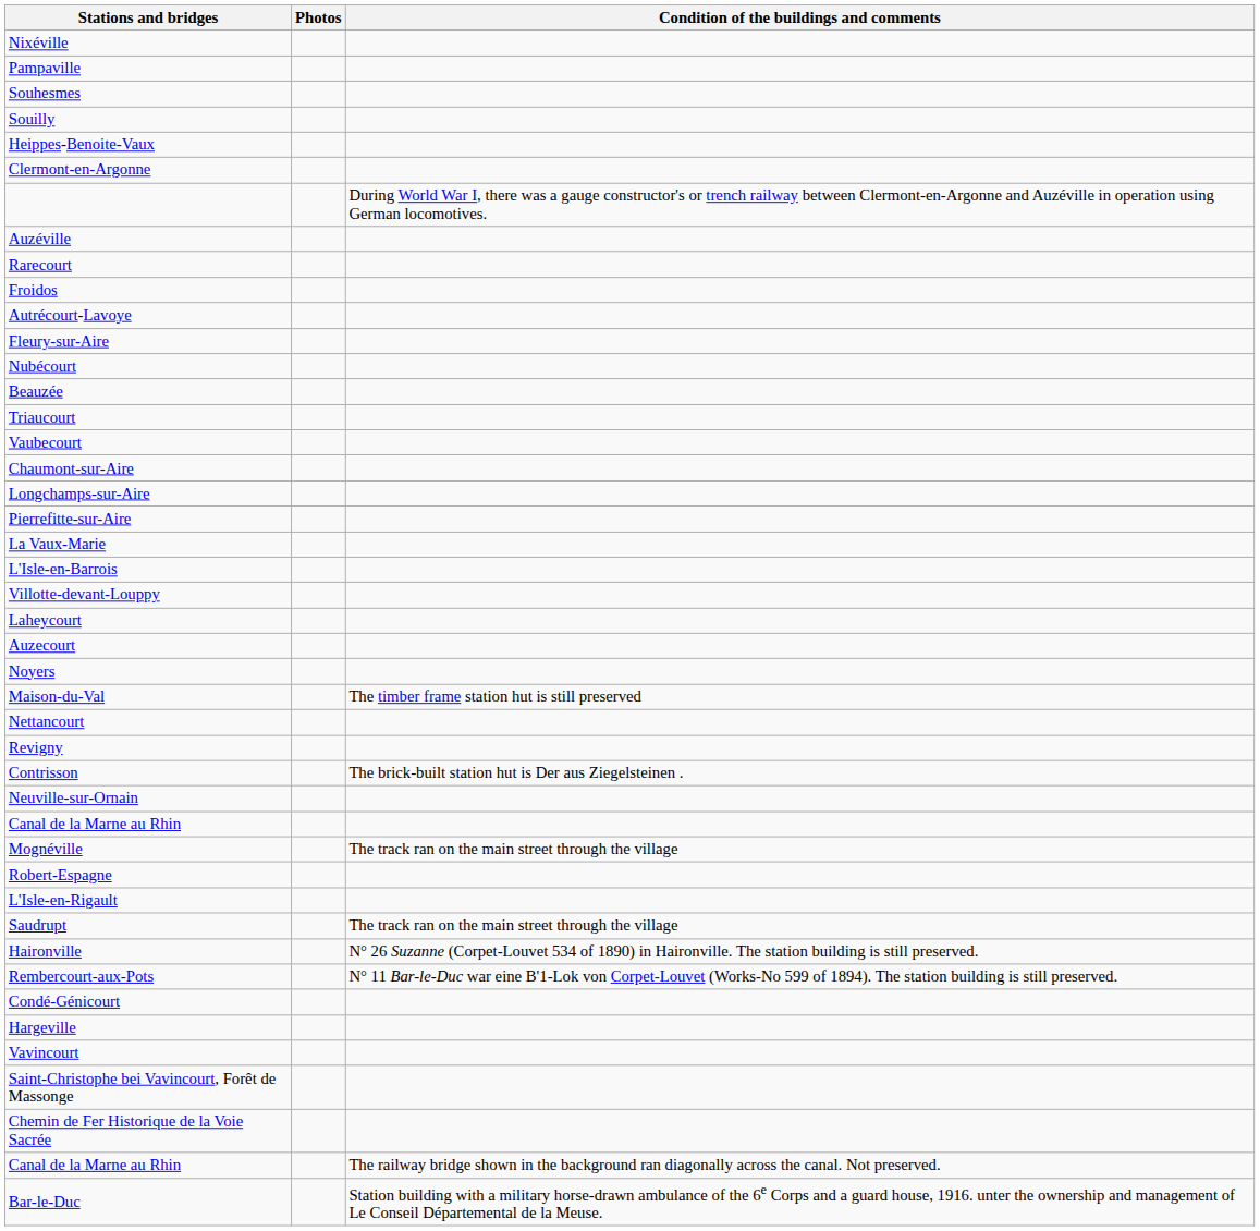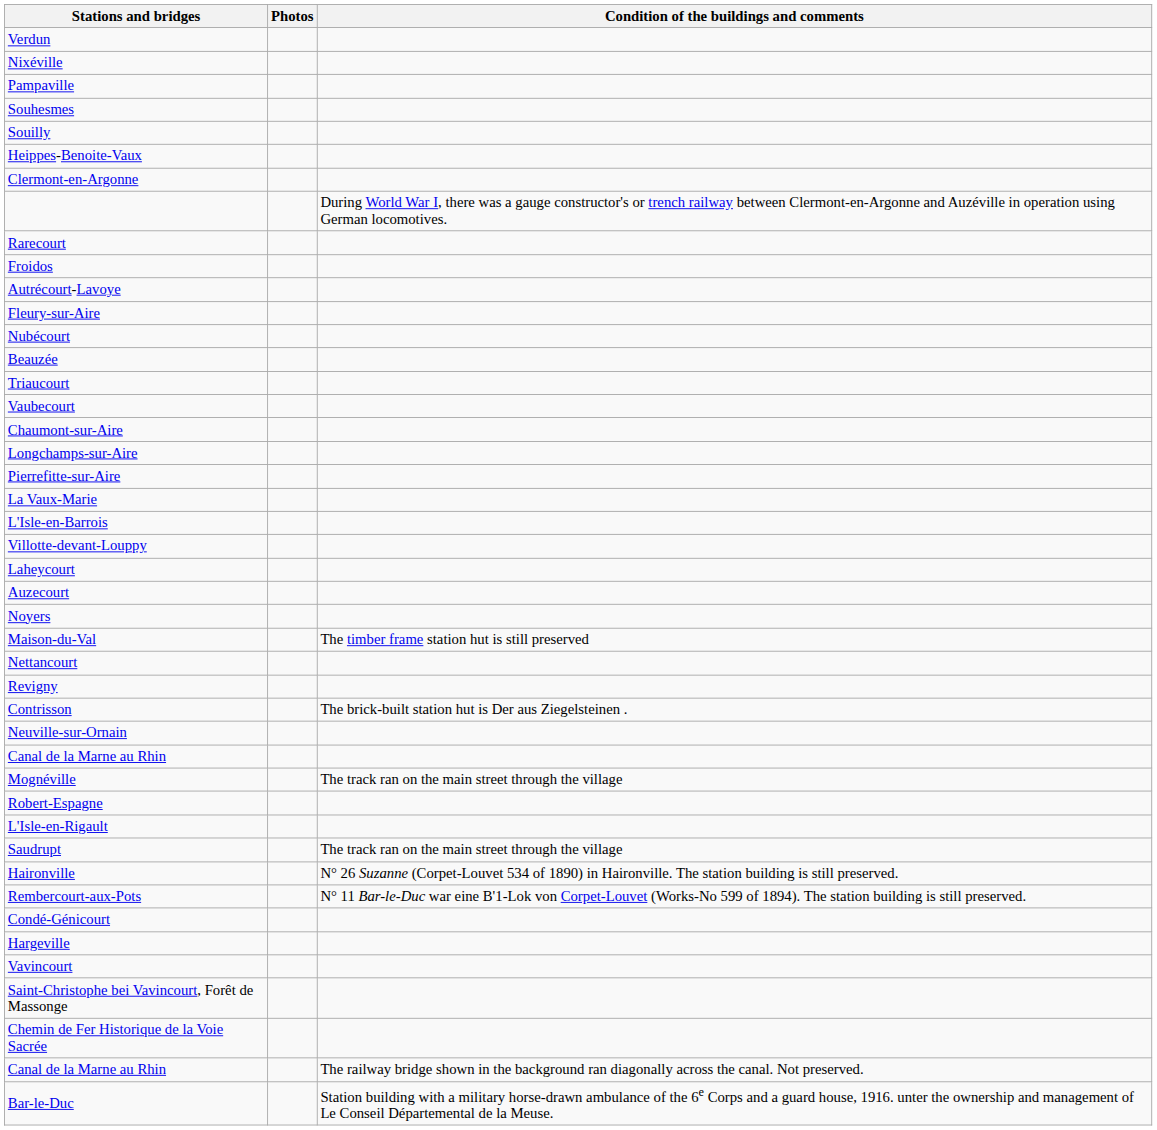 <table class="wikitable">
 <tr>
 <th>Stations and bridges</th>
 <th>Photos</th>
 <th>Condition of the buildings and comments</th>
+</tr>
+<tr>
+<td><a href='#'>Verdun</a></td>
+<td></td>
+<td></td>
 </tr>
 <tr>
 <td><a href='#'>Nixéville</a></td>
 <td></td>
 <td></td>
 </tr>
 <tr>
 <td><a href='#'>Pampaville</a></td>
 <td></td>
 <td></td>
 </tr>
 <tr>
 <td><a href='#'>Souhesmes</a></td>
 <td></td>
 <td></td>
 </tr>
 <tr>
 <td><a href='#'>Souilly</a></td>
 <td></td>
 <td></td>
 </tr>
 <tr>
 <td><a href='#'>Heippes</a>-<a href='#'>Benoite-Vaux</a></td>
 <td></td>
 <td></td>
 </tr>
 <tr>
 <td><a href='#'>Clermont-en-Argonne</a></td>
 <td></td>
 <td></td>
 </tr>
 <tr>
 <td></td>
 <td></td>
 <td>During <a href='#'>World War I</a>, there was a  gauge constructor's or <a href='#'>trench railway</a> between Clermont-en-Argonne and Auzéville in operation using German locomotives.</td>
-</tr>
-<tr>
-<td><a href='#'>Auzéville</a></td>
-<td></td>
-<td></td>
 </tr>
 <tr>
 <td><a href='#'>Rarecourt</a></td>
 <td></td>
 <td></td>
 </tr>
 <tr>
 <td><a href='#'>Froidos</a></td>
 <td></td>
 <td></td>
 </tr>
 <tr>
 <td><a href='#'>Autrécourt</a>-<a href='#'>Lavoye</a></td>
 <td></td>
 <td></td>
 </tr>
 <tr>
 <td><a href='#'>Fleury-sur-Aire</a></td>
 <td></td>
 <td></td>
 </tr>
 <tr>
 <td><a href='#'>Nubécourt</a></td>
 <td></td>
 <td></td>
 </tr>
 <tr>
 <td><a href='#'>Beauzée</a></td>
 <td></td>
 <td></td>
 </tr>
 <tr>
 <td><a href='#'>Triaucourt</a></td>
 <td></td>
 <td></td>
 </tr>
 <tr>
 <td><a href='#'>Vaubecourt</a></td>
 <td></td>
 <td></td>
 </tr>
 <tr>
 <td><a href='#'>Chaumont-sur-Aire</a></td>
 <td></td>
 <td></td>
 </tr>
 <tr>
 <td><a href='#'>Longchamps-sur-Aire</a></td>
 <td></td>
 <td></td>
 </tr>
 <tr>
 <td><a href='#'>Pierrefitte-sur-Aire</a></td>
 <td></td>
 <td></td>
 </tr>
 <tr>
 <td><a href='#'>La Vaux-Marie</a></td>
 <td></td>
 <td></td>
 </tr>
 <tr>
 <td><a href='#'>L'Isle-en-Barrois</a></td>
 <td></td>
 <td></td>
 </tr>
 <tr>
 <td><a href='#'>Villotte-devant-Louppy</a></td>
 <td></td>
 <td></td>
 </tr>
 <tr>
 <td><a href='#'>Laheycourt</a></td>
 <td></td>
 <td></td>
 </tr>
 <tr>
 <td><a href='#'>Auzecourt</a></td>
 <td></td>
 <td></td>
 </tr>
 <tr>
 <td><a href='#'>Noyers</a></td>
 <td></td>
 <td></td>
 </tr>
 <tr>
 <td><a href='#'>Maison-du-Val</a></td>
 <td></td>
 <td>The <a href='#'>timber frame</a> station hut is still preserved</td>
 </tr>
 <tr>
 <td><a href='#'>Nettancourt</a></td>
 <td></td>
 <td></td>
 </tr>
 <tr>
 <td><a href='#'>Revigny</a></td>
 <td></td>
 <td></td>
 </tr>
 <tr>
 <td><a href='#'>Contrisson</a></td>
 <td></td>
 <td>The brick-built station hut is Der aus Ziegelsteinen .</td>
 </tr>
 <tr>
 <td><a href='#'>Neuville-sur-Ornain</a></td>
 <td></td>
 <td></td>
 </tr>
 <tr>
 <td><a href='#'>Canal de la Marne au Rhin</a></td>
 <td></td>
 <td></td>
 </tr>
 <tr>
 <td><a href='#'>Mognéville</a></td>
 <td></td>
 <td>The track ran on the main street through the village</td>
 </tr>
 <tr>
 <td><a href='#'>Robert-Espagne</a></td>
 <td></td>
 <td></td>
 </tr>
 <tr>
 <td><a href='#'>L'Isle-en-Rigault</a></td>
 <td></td>
 <td></td>
 </tr>
 <tr>
 <td><a href='#'>Saudrupt</a></td>
 <td></td>
 <td>The track ran on the main street through the village</td>
 </tr>
 <tr>
 <td><a href='#'>Haironville</a></td>
 <td></td>
 <td>N° 26 <em>Suzanne</em> (Corpet-Louvet 534 of 1890) in Haironville. The station building is still preserved.</td>
 </tr>
 <tr>
 <td><a href='#'>Rembercourt-aux-Pots</a></td>
 <td></td>
 <td>N° 11 <em>Bar-le-Duc</em> war eine B'1-Lok von <a href='#'>Corpet-Louvet</a> (Works-No 599 of 1894). The station building is still preserved.</td>
 </tr>
 <tr>
 <td><a href='#'>Condé-Génicourt</a></td>
 <td></td>
 <td></td>
 </tr>
 <tr>
 <td><a href='#'>Hargeville</a></td>
 <td></td>
 <td></td>
 </tr>
 <tr>
 <td><a href='#'>Vavincourt</a></td>
 <td></td>
 <td></td>
 </tr>
 <tr>
 <td><a href='#'>Saint-Christophe bei Vavincourt</a>, Forêt de Massonge</td>
 <td></td>
 <td></td>
 </tr>
 <tr>
 <td><a href='#'>Chemin de Fer Historique de la Voie Sacrée</a></td>
 <td></td>
 <td></td>
 </tr>
 <tr>
 <td><a href='#'>Canal de la Marne au Rhin</a></td>
 <td></td>
 <td>The railway bridge shown in the background ran diagonally across the canal. Not preserved.</td>
 </tr>
 <tr>
 <td><a href='#'>Bar-le-Duc</a></td>
 <td></td>
 <td>Station building with a military horse-drawn ambulance of the 6<sup>e</sup> Corps and a guard house, 1916.  unter the ownership and management of Le Conseil Départemental de la Meuse.<br></td>
 </tr>
 </table>
